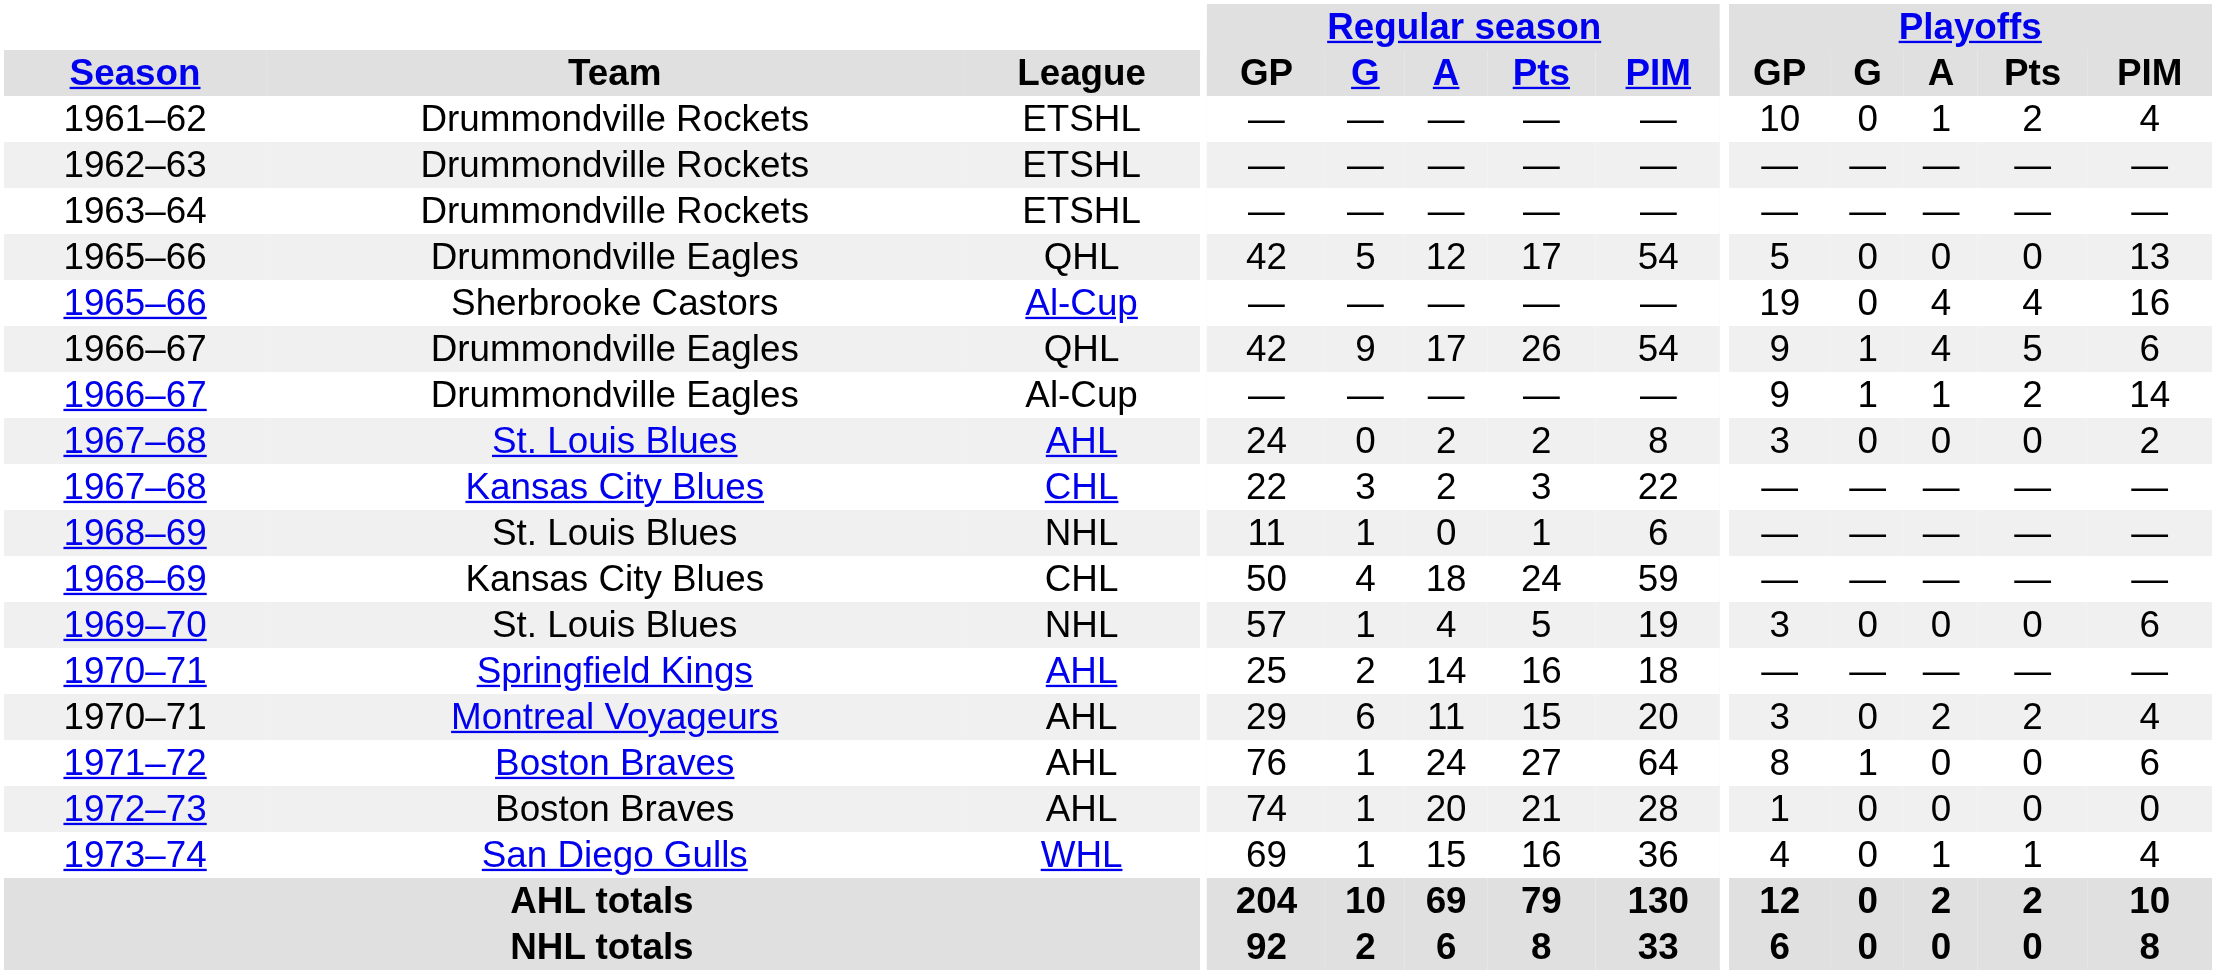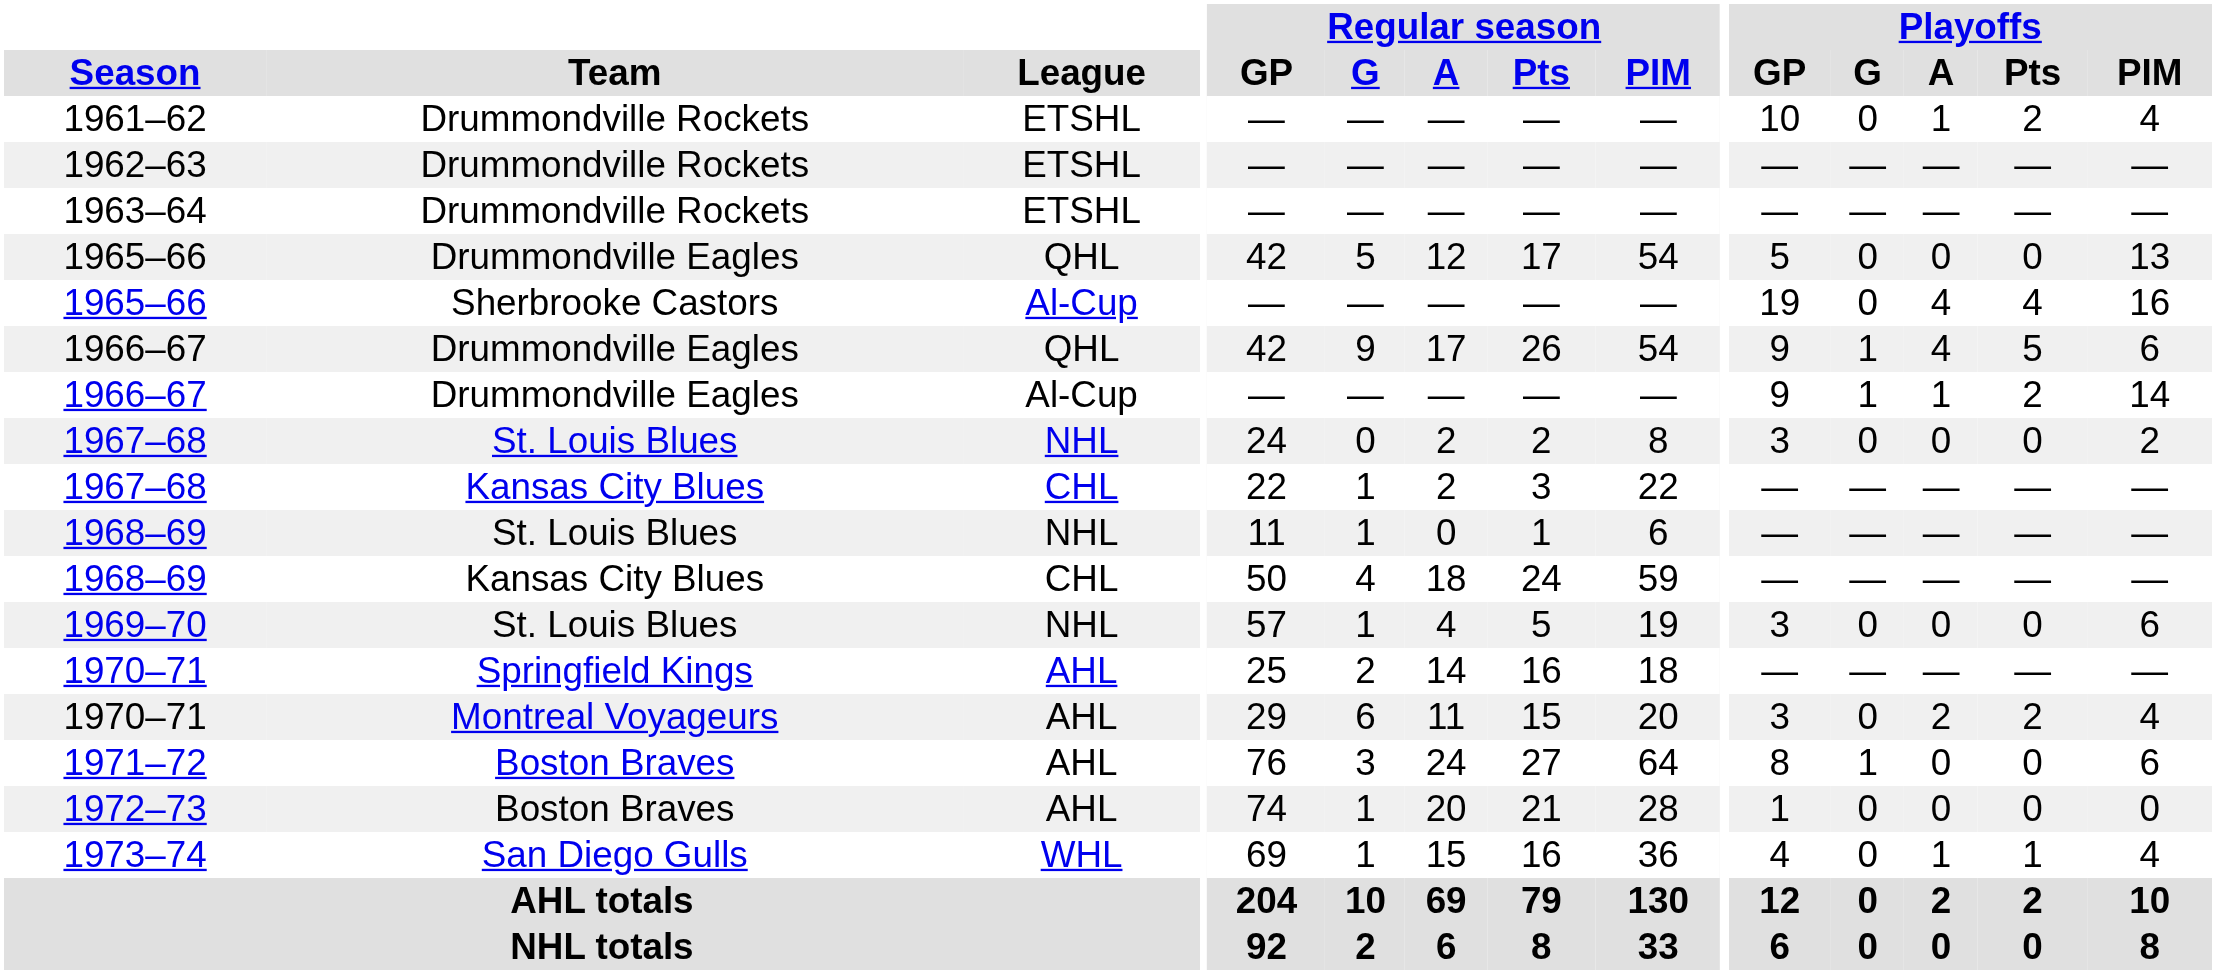 <table border="0" cellpadding="1" cellspacing="0" style="text-align:center; width:60em">
 <tr bgcolor="#e0e0e0">
 <th colspan="3" bgcolor="#ffffff"></th>
 <th rowspan="100" bgcolor="#ffffff"></th>
 <th colspan="5"><a href='#'>Regular season</a></th>
 <th rowspan="100" bgcolor="#ffffff"></th>
 <th colspan="5"><a href='#'>Playoffs</a></th>
 </tr>
 <tr bgcolor="#e0e0e0">
 <th><a href='#'>Season</a></th>
 <th>Team</th>
 <th>League</th>
 <th>GP</th>
 <th><a href='#'>G</a></th>
 <th><a href='#'>A</a></th>
 <th><a href='#'>Pts</a></th>
 <th><a href='#'>PIM</a></th>
 <th>GP</th>
 <th>G</th>
 <th>A</th>
 <th>Pts</th>
 <th>PIM</th>
 </tr>
 <tr>
 <td>1961–62</td>
 <td>Drummondville Rockets</td>
 <td>ETSHL</td>
 <td>—</td>
 <td>—</td>
 <td>—</td>
 <td>—</td>
 <td>—</td>
 <td>10</td>
 <td>0</td>
 <td>1</td>
 <td>2</td>
 <td>4</td>
 </tr>
 <tr bgcolor="#f0f0f0">
 <td>1962–63</td>
 <td>Drummondville Rockets</td>
 <td>ETSHL</td>
 <td>—</td>
 <td>—</td>
 <td>—</td>
 <td>—</td>
 <td>—</td>
 <td>—</td>
 <td>—</td>
 <td>—</td>
 <td>—</td>
 <td>—</td>
 </tr>
 <tr>
 <td>1963–64</td>
 <td>Drummondville Rockets</td>
 <td>ETSHL</td>
 <td>—</td>
 <td>—</td>
 <td>—</td>
 <td>—</td>
 <td>—</td>
 <td>—</td>
 <td>—</td>
 <td>—</td>
 <td>—</td>
 <td>—</td>
 </tr>
 <tr bgcolor="#f0f0f0">
 <td>1965–66</td>
 <td>Drummondville Eagles</td>
 <td>QHL</td>
 <td>42</td>
 <td>5</td>
 <td>12</td>
 <td>17</td>
 <td>54</td>
 <td>5</td>
 <td>0</td>
 <td>0</td>
 <td>0</td>
 <td>13</td>
 </tr>
 <tr>
 <td><a href='#'>1965–66</a></td>
 <td>Sherbrooke Castors</td>
 <td><a href='#'>Al-Cup</a></td>
 <td>—</td>
 <td>—</td>
 <td>—</td>
 <td>—</td>
 <td>—</td>
 <td>19</td>
 <td>0</td>
 <td>4</td>
 <td>4</td>
 <td>16</td>
 </tr>
 <tr bgcolor="#f0f0f0">
 <td>1966–67</td>
 <td>Drummondville Eagles</td>
 <td>QHL</td>
 <td>42</td>
 <td>9</td>
 <td>17</td>
 <td>26</td>
 <td>54</td>
 <td>9</td>
 <td>1</td>
 <td>4</td>
 <td>5</td>
 <td>6</td>
 </tr>
 <tr>
 <td><a href='#'>1966–67</a></td>
 <td>Drummondville Eagles</td>
 <td>Al-Cup</td>
 <td>—</td>
 <td>—</td>
 <td>—</td>
 <td>—</td>
 <td>—</td>
 <td>9</td>
 <td>1</td>
 <td>1</td>
 <td>2</td>
 <td>14</td>
 </tr>
 <tr bgcolor="#f0f0f0">
 <td><a href='#'>1967–68</a></td>
 <td><a href='#'>St. Louis Blues</a></td>
-<td><a href='#'>AHL</a></td>
+<td><a href='#'>NHL</a></td>
 <td>24</td>
 <td>0</td>
 <td>2</td>
 <td>2</td>
 <td>8</td>
 <td>3</td>
 <td>0</td>
 <td>0</td>
 <td>0</td>
 <td>2</td>
 </tr>
 <tr>
 <td><a href='#'>1967–68</a></td>
 <td><a href='#'>Kansas City Blues</a></td>
 <td><a href='#'>CHL</a></td>
 <td>22</td>
-<td>3</td>
+<td>1</td>
 <td>2</td>
 <td>3</td>
 <td>22</td>
 <td>—</td>
 <td>—</td>
 <td>—</td>
 <td>—</td>
 <td>—</td>
 </tr>
 <tr bgcolor="#f0f0f0">
 <td><a href='#'>1968–69</a></td>
 <td>St. Louis Blues</td>
 <td>NHL</td>
 <td>11</td>
 <td>1</td>
 <td>0</td>
 <td>1</td>
 <td>6</td>
 <td>—</td>
 <td>—</td>
 <td>—</td>
 <td>—</td>
 <td>—</td>
 </tr>
 <tr>
 <td><a href='#'>1968–69</a></td>
 <td>Kansas City Blues</td>
 <td>CHL</td>
 <td>50</td>
 <td>4</td>
 <td>18</td>
 <td>24</td>
 <td>59</td>
 <td>—</td>
 <td>—</td>
 <td>—</td>
 <td>—</td>
 <td>—</td>
 </tr>
 <tr bgcolor="#f0f0f0">
 <td><a href='#'>1969–70</a></td>
 <td>St. Louis Blues</td>
 <td>NHL</td>
 <td>57</td>
 <td>1</td>
 <td>4</td>
 <td>5</td>
 <td>19</td>
 <td>3</td>
 <td>0</td>
 <td>0</td>
 <td>0</td>
 <td>6</td>
 </tr>
 <tr>
 <td><a href='#'>1970–71</a></td>
 <td><a href='#'>Springfield Kings</a></td>
 <td><a href='#'>AHL</a></td>
 <td>25</td>
 <td>2</td>
 <td>14</td>
 <td>16</td>
 <td>18</td>
 <td>—</td>
 <td>—</td>
 <td>—</td>
 <td>—</td>
 <td>—</td>
 </tr>
 <tr bgcolor="#f0f0f0">
 <td>1970–71</td>
 <td><a href='#'>Montreal Voyageurs</a></td>
 <td>AHL</td>
 <td>29</td>
 <td>6</td>
 <td>11</td>
 <td>15</td>
 <td>20</td>
 <td>3</td>
 <td>0</td>
 <td>2</td>
 <td>2</td>
 <td>4</td>
 </tr>
 <tr>
 <td><a href='#'>1971–72</a></td>
 <td><a href='#'>Boston Braves</a></td>
 <td>AHL</td>
 <td>76</td>
-<td>1</td>
+<td>3</td>
 <td>24</td>
 <td>27</td>
 <td>64</td>
 <td>8</td>
 <td>1</td>
 <td>0</td>
 <td>0</td>
 <td>6</td>
 </tr>
 <tr bgcolor="#f0f0f0">
 <td><a href='#'>1972–73</a></td>
 <td>Boston Braves</td>
 <td>AHL</td>
 <td>74</td>
 <td>1</td>
 <td>20</td>
 <td>21</td>
 <td>28</td>
 <td>1</td>
 <td>0</td>
 <td>0</td>
 <td>0</td>
 <td>0</td>
 </tr>
 <tr>
 <td><a href='#'>1973–74</a></td>
 <td><a href='#'>San Diego Gulls</a></td>
 <td><a href='#'>WHL</a></td>
 <td>69</td>
 <td>1</td>
 <td>15</td>
 <td>16</td>
 <td>36</td>
 <td>4</td>
 <td>0</td>
 <td>1</td>
 <td>1</td>
 <td>4</td>
 </tr>
 <tr bgcolor="#e0e0e0">
 <th colspan="3">AHL totals</th>
 <th>204</th>
 <th>10</th>
 <th>69</th>
 <th>79</th>
 <th>130</th>
 <th>12</th>
 <th>0</th>
 <th>2</th>
 <th>2</th>
 <th>10</th>
 </tr>
 <tr bgcolor="#e0e0e0">
 <th colspan="3">NHL totals</th>
 <th>92</th>
 <th>2</th>
 <th>6</th>
 <th>8</th>
 <th>33</th>
 <th>6</th>
 <th>0</th>
 <th>0</th>
 <th>0</th>
 <th>8</th>
 </tr>
 </table>
